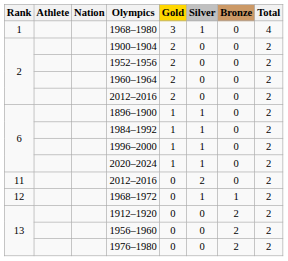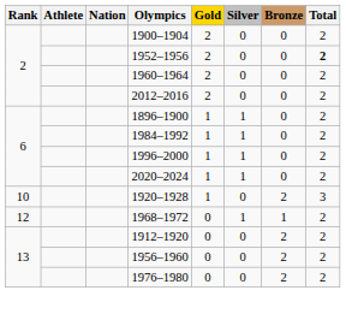 <table class="wikitable sortable" style="text-align:center">
 <tr>
 <th>Rank</th>
 <th>Athlete</th>
 <th>Nation</th>
 <th>Olympics</th>
 <th style="background-color:gold">Gold</th>
 <th style="background-color:silver">Silver</th>
 <th style="background-color:#cc9966">Bronze</th>
 <th>Total</th>
-</tr>
-<tr>
-<td>1</td>
-<td align=left></td>
-<td align=left></td>
-<td>1968–1980</td>
-<td>3</td>
-<td>1</td>
-<td>0</td>
-<td>4</td>
 </tr>
 <tr>
 <td rowspan=4>2</td>
 <td align=left></td>
 <td align=left></td>
 <td>1900–1904</td>
 <td>2</td>
 <td>0</td>
 <td>0</td>
 <td>2</td>
 </tr>
 <tr>
 <td align=left></td>
 <td align=left></td>
 <td>1952–1956</td>
 <td>2</td>
 <td>0</td>
 <td>0</td>
-<td>2</td>
+<td><strong>2</strong></td>
 </tr>
 <tr>
 <td align=left></td>
 <td align=left></td>
 <td>1960–1964</td>
 <td>2</td>
 <td>0</td>
 <td>0</td>
 <td>2</td>
 </tr>
 <tr>
 <td align=left></td>
 <td align=left></td>
 <td>2012–2016</td>
 <td>2</td>
 <td>0</td>
 <td>0</td>
 <td>2</td>
 </tr>
 <tr>
 <td rowspan=4>6</td>
 <td align=left></td>
 <td align=left></td>
 <td>1896–1900</td>
 <td>1</td>
 <td>1</td>
 <td>0</td>
 <td>2</td>
 </tr>
 <tr>
 <td align=left></td>
 <td align=left></td>
 <td>1984–1992</td>
 <td>1</td>
 <td>1</td>
 <td>0</td>
 <td>2</td>
 </tr>
 <tr>
 <td align=left></td>
 <td align=left></td>
 <td>1996–2000</td>
 <td>1</td>
 <td>1</td>
 <td>0</td>
 <td>2</td>
 </tr>
 <tr>
 <td align=left></td>
 <td align=left></td>
 <td>2020–2024</td>
 <td>1</td>
 <td>1</td>
 <td>0</td>
 <td>2</td>
 </tr>
 <tr>
-<td>11</td>
+<td>10</td>
 <td align=left></td>
 <td align=left></td>
-<td>2012–2016</td>
+<td>1920–1928</td>
+<td>1</td>
 <td>0</td>
 <td>2</td>
-<td>0</td>
-<td>2</td>
+<td>3</td>
 </tr>
 <tr>
 <td>12</td>
 <td align=left></td>
 <td align=left></td>
 <td>1968–1972</td>
 <td>0</td>
 <td>1</td>
 <td>1</td>
 <td>2</td>
 </tr>
 <tr>
 <td rowspan=3>13</td>
 <td align=left></td>
 <td align=left></td>
 <td>1912–1920</td>
 <td>0</td>
 <td>0</td>
 <td>2</td>
 <td>2</td>
 </tr>
 <tr>
 <td align=left></td>
 <td align=left></td>
 <td>1956–1960</td>
 <td>0</td>
 <td>0</td>
 <td>2</td>
 <td>2</td>
 </tr>
 <tr>
 <td align=left></td>
 <td align=left></td>
 <td>1976–1980</td>
 <td>0</td>
 <td>0</td>
 <td>2</td>
 <td>2</td>
 </tr>
 </table>
